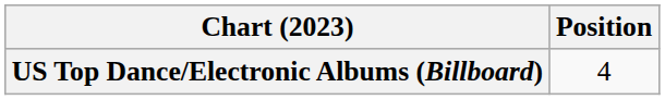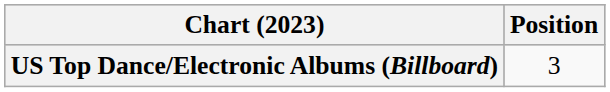 <table class="wikitable plainrowheaders" style="text-align:center">
 <tr>
 <th scope="col">Chart (2023)</th>
 <th scope="col">Position</th>
 </tr>
 <tr>
 <th scope="row">US Top Dance/Electronic Albums (<em>Billboard</em>)</th>
-<td>4</td>
+<td>3</td>
 </tr>
 </table>
